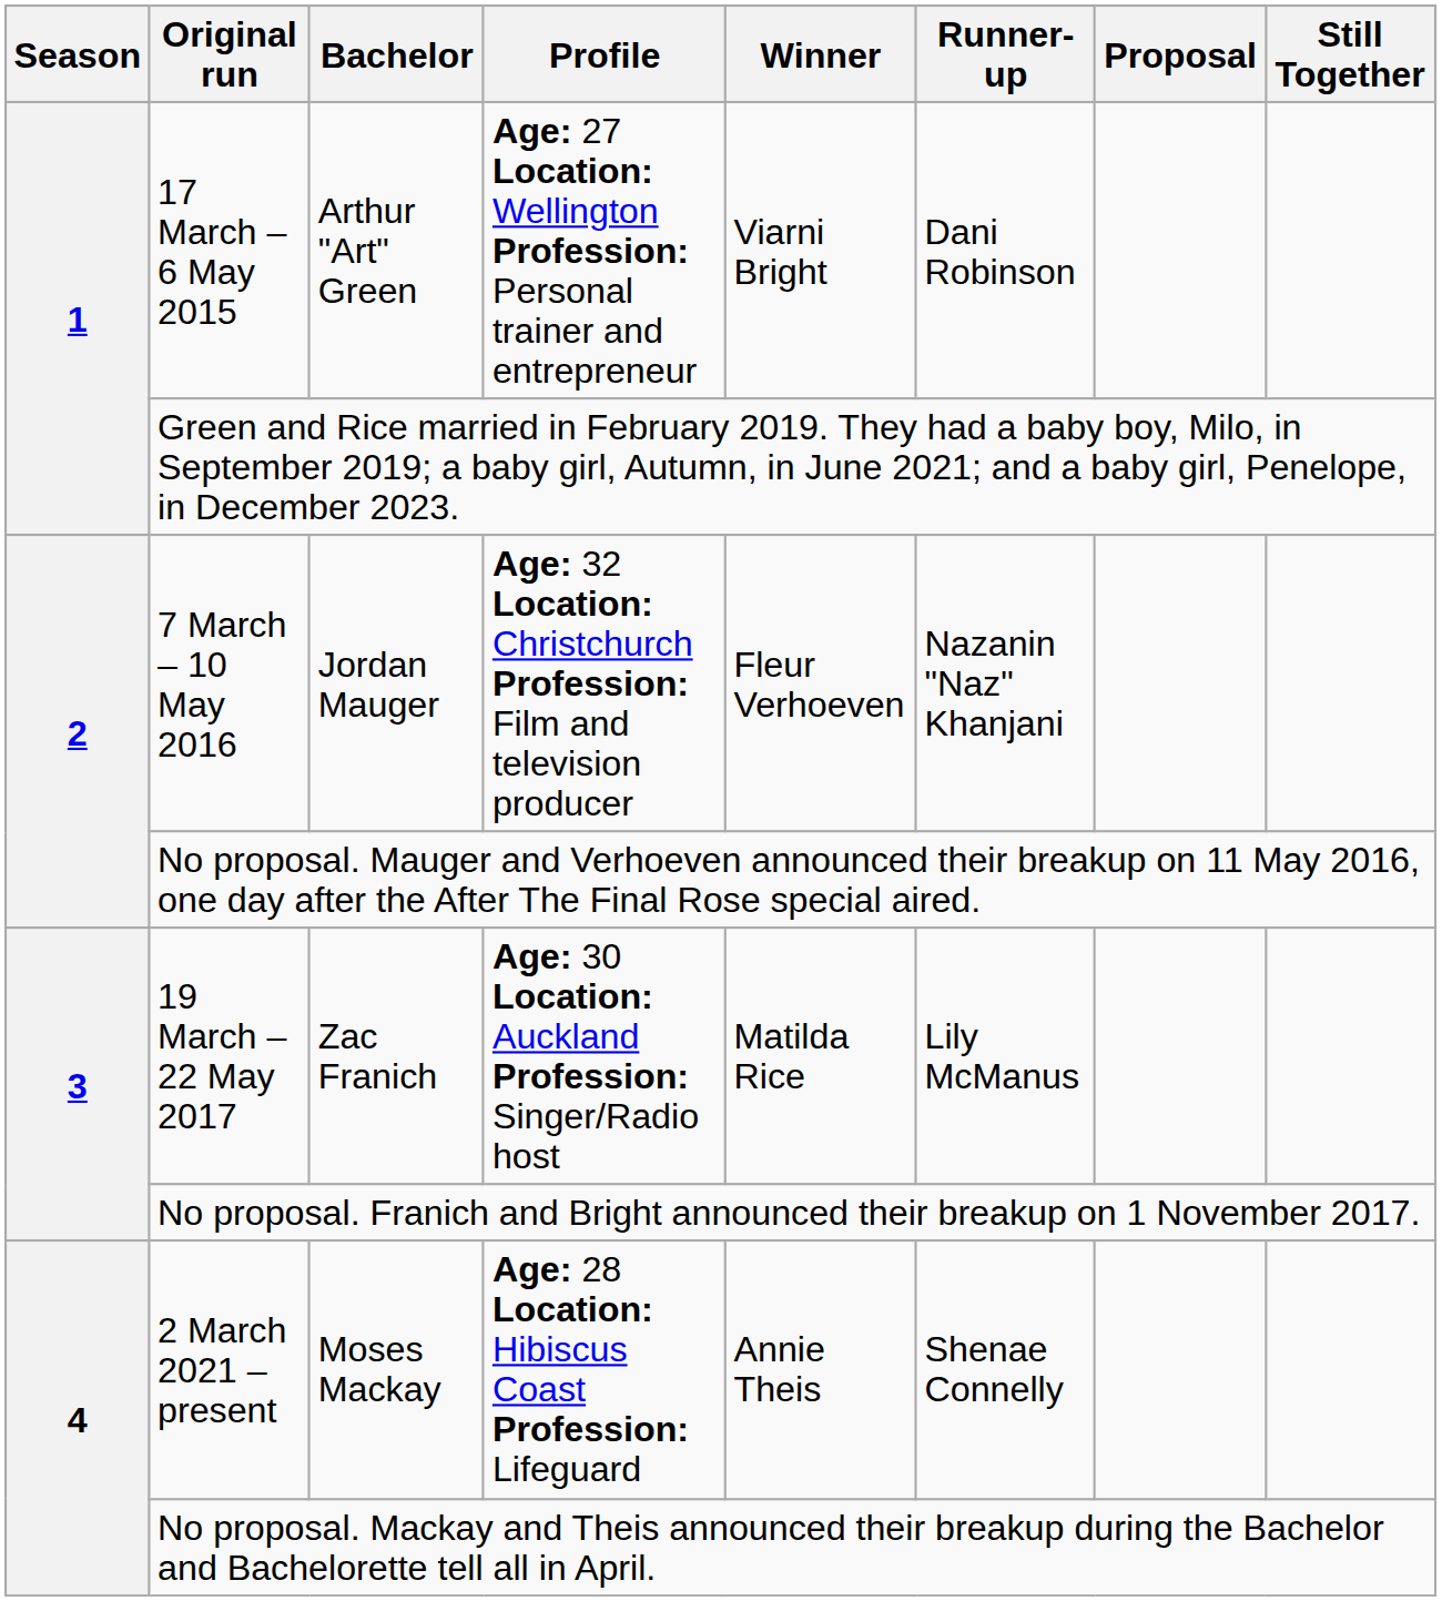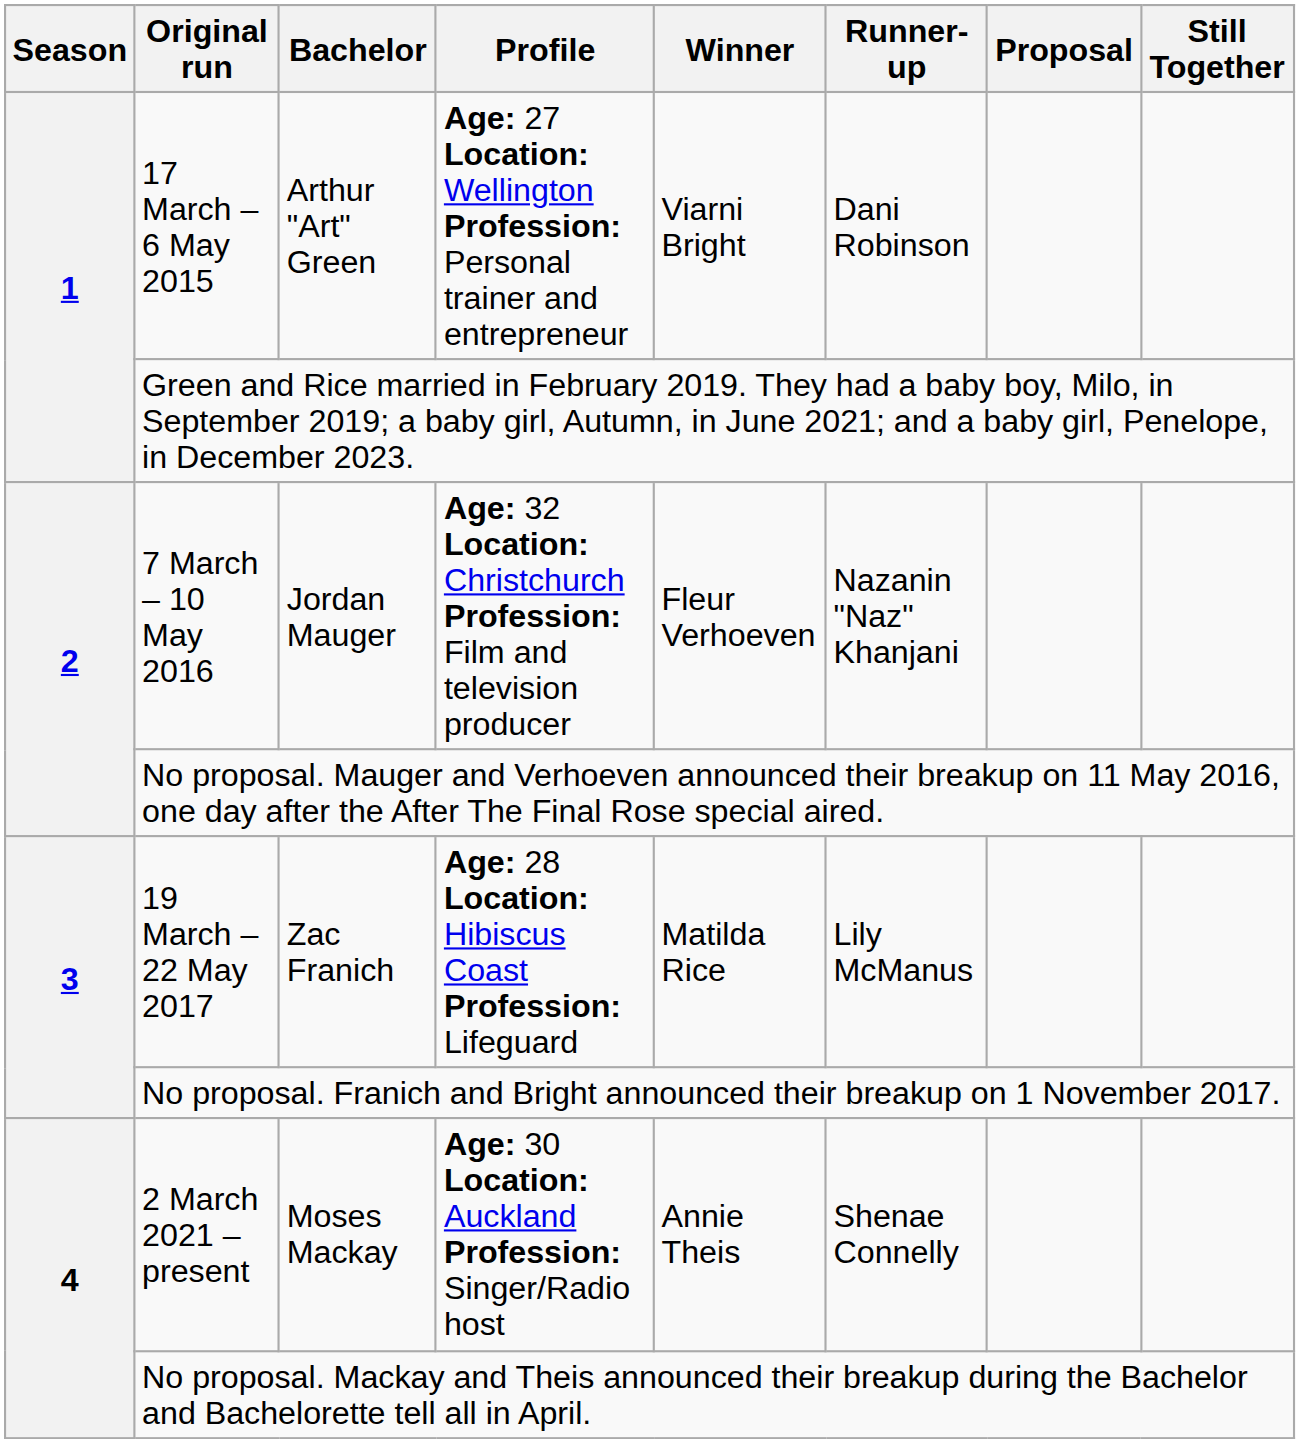 <table class="wikitable plainrowheaders" style="text-align: left; font-size:95%;">
 <tr>
 <th>Season</th>
 <th>Original run</th>
 <th>Bachelor</th>
 <th>Profile</th>
 <th>Winner</th>
 <th>Runner-up</th>
 <th>Proposal</th>
 <th>Still Together</th>
 </tr>
 <tr>
 <th rowspan="2" style="text-align:center;"><a href='#'>1</a></th>
 <td>17 March – 6 May 2015</td>
 <td>Arthur "Art" Green</td>
 <td><strong>Age:</strong> 27<br><strong>Location:</strong> <a href='#'>Wellington</a><br><strong>Profession:</strong> Personal trainer and entrepreneur</td>
 <td>Viarni Bright</td>
 <td>Dani Robinson</td>
 <td></td>
 <td></td>
 </tr>
 <tr>
 <td colspan="7">Green and Rice married in February 2019. They had a baby boy, Milo, in September 2019; a baby girl, Autumn, in June 2021; and a baby girl, Penelope, in December 2023.</td>
 </tr>
 <tr>
 <th rowspan="2" style="text-align:center;"><a href='#'>2</a></th>
 <td>7 March – 10 May 2016</td>
 <td>Jordan Mauger</td>
 <td><strong>Age:</strong> 32<br><strong>Location:</strong> <a href='#'>Christchurch</a><br><strong>Profession:</strong> Film and television producer</td>
 <td>Fleur Verhoeven</td>
 <td>Nazanin "Naz" Khanjani</td>
 <td></td>
 <td></td>
 </tr>
 <tr>
 <td colspan="7">No proposal. Mauger and Verhoeven announced their breakup on 11 May 2016, one day after the After The Final Rose special aired.</td>
 </tr>
 <tr>
 <th rowspan="2" style="text-align:center;"><a href='#'>3</a></th>
 <td>19 March – 22 May 2017</td>
 <td>Zac Franich</td>
-<td><strong>Age:</strong> 30<br><strong>Location:</strong> <a href='#'>Auckland</a><br><strong>Profession:</strong> Singer/Radio host</td>
+<td><strong>Age:</strong> 28<br><strong>Location:</strong> <a href='#'>Hibiscus Coast</a><br><strong>Profession:</strong> Lifeguard</td>
 <td>Matilda Rice</td>
 <td>Lily McManus</td>
 <td></td>
 <td></td>
 </tr>
 <tr>
 <td colspan="7">No proposal. Franich and Bright announced their breakup on 1 November 2017.</td>
 </tr>
 <tr>
 <th rowspan="2" style="text-align:center;">4</th>
 <td>2 March 2021 – present</td>
 <td>Moses Mackay</td>
-<td><strong>Age:</strong> 28<br><strong>Location:</strong> <a href='#'>Hibiscus Coast</a><br><strong>Profession:</strong> Lifeguard</td>
+<td><strong>Age:</strong> 30<br><strong>Location:</strong> <a href='#'>Auckland</a><br><strong>Profession:</strong> Singer/Radio host</td>
 <td>Annie Theis</td>
 <td>Shenae Connelly</td>
 <td></td>
 <td></td>
 </tr>
 <tr>
 <td colspan="7">No proposal. Mackay and Theis announced their breakup during the Bachelor and Bachelorette tell all in April.</td>
 </tr>
 </table>
